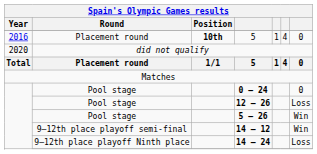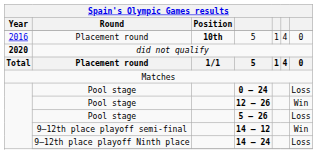 <table class="wikitable" style="text-align: center;">
 <tr>
 <th colspan=7><a href='#'>Spain's Olympic Games results</a></th>
 </tr>
 <tr>
 <th>Year</th>
 <th>Round</th>
 <th>Position</th>
 <th></th>
 <th></th>
 <th></th>
 <th></th>
 </tr>
 <tr>
 </tr>
 <tr>
 <td> <a href='#'>2016</a></td>
 <td>Placement round</td>
 <td><strong>10th</strong></td>
 <td>5</td>
 <td>1</td>
 <td>4</td>
 <td>0</td>
 </tr>
 <tr>
-<td> 2020</td>
+<td><strong> 2020</strong></td>
 <td colspan="6"><em>did not qualify</em></td>
 </tr>
 <tr>
 <th>Total</th>
 <th>Placement round</th>
 <th>1/1</th>
 <th>5</th>
 <th>1</th>
 <th>4</th>
 <th>0</th>
 </tr>
 <tr>
 <td colspan="7">Matches</td>
 </tr>
 <tr>
 <td rowspan="6"></td>
 <td>Pool stage</td>
 <td align="left"></td>
 <td align="center"><strong>0 – 24</strong></td>
 <td colspan="2"></td>
-<td>0</td>
+<td>Loss</td>
 </tr>
 <tr>
 <td>Pool stage</td>
 <td align="left"></td>
 <td align="center"><strong>12 – 26</strong></td>
 <td align="left" colspan="2"></td>
-<td>Loss</td>
+<td>Win</td>
 </tr>
 <tr>
 <td>Pool stage</td>
 <td align="left"></td>
 <td align="center"><strong>5 – 26</strong></td>
 <td align="left" colspan="2"></td>
-<td>Win</td>
+<td>Loss</td>
 </tr>
 <tr>
 <td>9–12th place playoff semi-final</td>
 <td align="left"></td>
 <td align="center"><strong>14 – 12</strong></td>
 <td align="left" colspan="2"></td>
 <td>Win</td>
 </tr>
 <tr>
 <td>9–12th place playoff Ninth place</td>
 <td align="left"></td>
 <td align="center"><strong>14 – 24</strong></td>
 <td align="left" colspan="2"></td>
 <td>Loss</td>
 </tr>
 <tr>
 </tr>
 </table>
